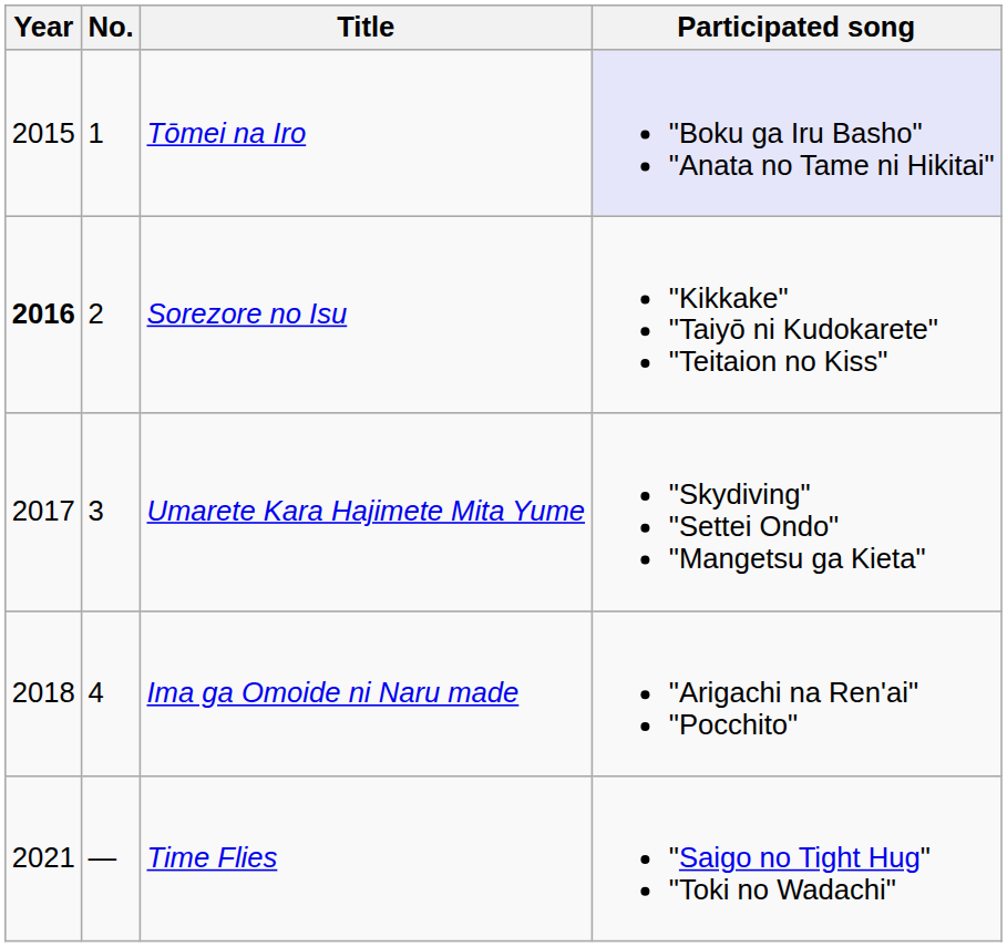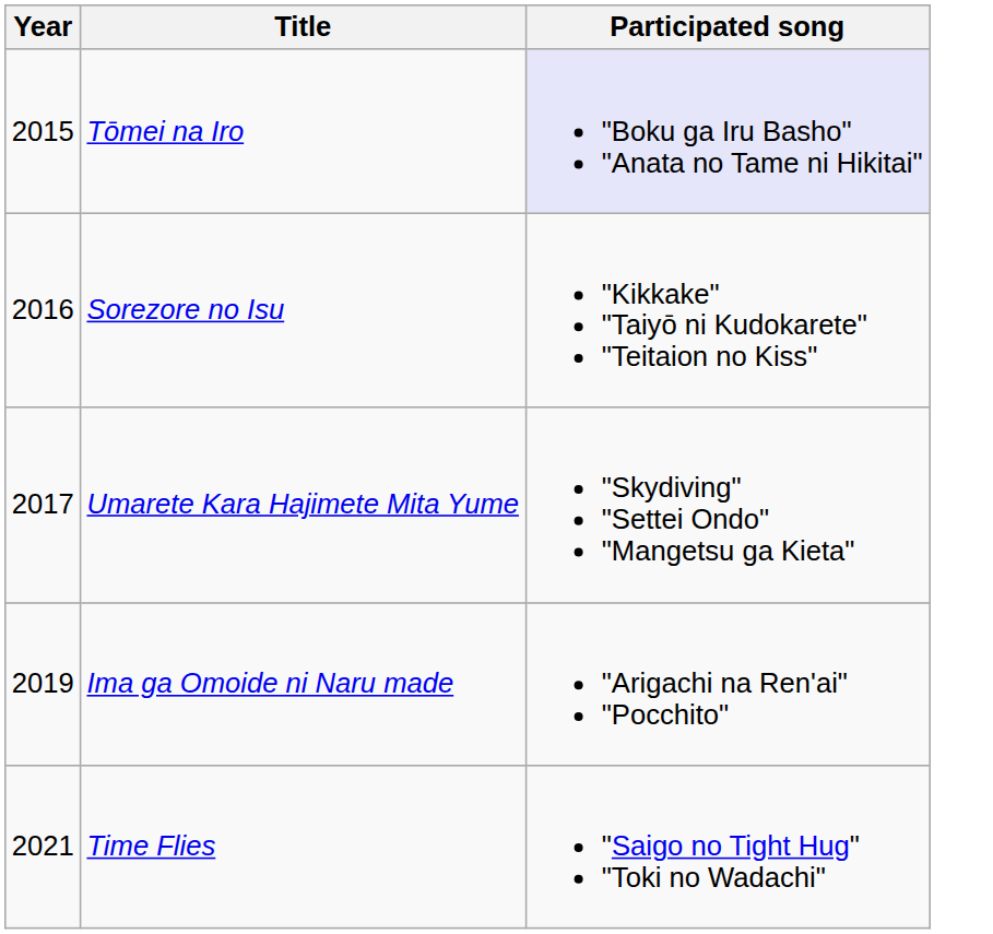 <table class="wikitable sortable">
 <tr>
 <th>Year</th>
-<th data-sort-type="number">No.</th>
 <th>Title</th>
 <th class="unsortable">Participated song</th>
 </tr>
 <tr>
 <td>2015</td>
-<td>1</td>
 <td><em><a href='#'>Tōmei na Iro</a></em></td>
 <td style="background: lavender;"><br><ul><li>"Boku ga Iru Basho"</li><li>"Anata no Tame ni Hikitai" </li></ul></td>
 </tr>
 <tr>
-<td><strong>2016</strong></td>
-<td>2</td>
+<td>2016</td>
 <td><em><a href='#'>Sorezore no Isu</a></em></td>
 <td><br><ul><li>"Kikkake"</li><li>"Taiyō ni Kudokarete"</li><li>"Teitaion no Kiss" </li></ul></td>
 </tr>
 <tr>
 <td>2017</td>
-<td>3</td>
 <td><em><a href='#'>Umarete Kara Hajimete Mita Yume</a></em></td>
 <td><br><ul><li>"Skydiving"</li><li>"Settei Ondo"</li><li>"Mangetsu ga Kieta"</li></ul></td>
 </tr>
 <tr>
-<td>2018</td>
-<td>4</td>
+<td>2019</td>
 <td><em><a href='#'>Ima ga Omoide ni Naru made</a></em></td>
 <td><br><ul><li>"Arigachi na Ren'ai"</li><li>"Pocchito"</li></ul></td>
 </tr>
 <tr>
 <td>2021</td>
-<td>—</td>
 <td><a href='#'><em>Time Flies</em></a></td>
 <td><br><ul><li>"<a href='#'>Saigo no Tight Hug</a>" </li><li>"Toki no Wadachi" </li></ul></td>
 </tr>
 </table>
